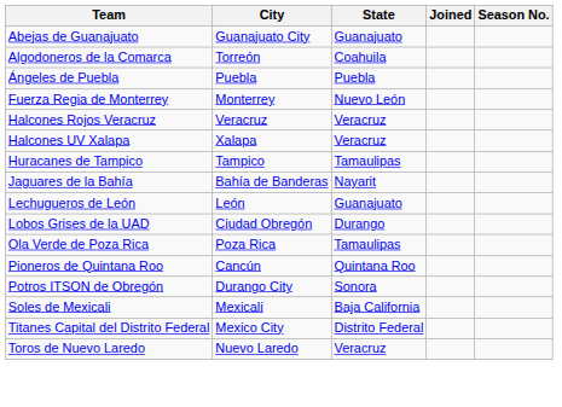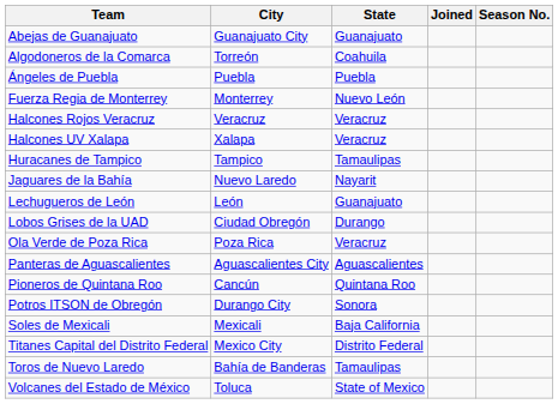 <table class="wikitable sortable">
 <tr>
 <th>Team</th>
 <th>City</th>
 <th>State</th>
 <th>Joined</th>
 <th>Season No.</th>
 </tr>
 <tr>
 <td><a href='#'>Abejas de Guanajuato</a></td>
 <td><a href='#'>Guanajuato City</a></td>
 <td><a href='#'>Guanajuato</a></td>
 <td></td>
 <td></td>
 </tr>
 <tr>
 <td><a href='#'>Algodoneros de la Comarca</a></td>
 <td><a href='#'>Torreón</a></td>
 <td><a href='#'>Coahuila</a></td>
 <td></td>
 <td></td>
 </tr>
 <tr>
 <td><a href='#'>Ángeles de Puebla</a></td>
 <td><a href='#'>Puebla</a></td>
 <td><a href='#'>Puebla</a></td>
 <td></td>
 <td></td>
 </tr>
 <tr>
 <td><a href='#'>Fuerza Regia de Monterrey</a></td>
 <td><a href='#'>Monterrey</a></td>
 <td><a href='#'>Nuevo León</a></td>
 <td></td>
 <td></td>
 </tr>
 <tr>
 <td><a href='#'>Halcones Rojos Veracruz</a></td>
 <td><a href='#'>Veracruz</a></td>
 <td><a href='#'>Veracruz</a></td>
 <td></td>
 <td></td>
 </tr>
 <tr>
 <td><a href='#'>Halcones UV Xalapa</a></td>
 <td><a href='#'>Xalapa</a></td>
 <td><a href='#'>Veracruz</a></td>
 <td></td>
 <td></td>
 </tr>
 <tr>
 <td><a href='#'>Huracanes de Tampico</a></td>
 <td><a href='#'>Tampico</a></td>
 <td><a href='#'>Tamaulipas</a></td>
 <td></td>
 <td></td>
 </tr>
 <tr>
 <td><a href='#'>Jaguares de la Bahía</a></td>
-<td><a href='#'>Bahía de Banderas</a></td>
+<td><a href='#'>Nuevo Laredo</a></td>
 <td><a href='#'>Nayarit</a></td>
 <td></td>
 <td></td>
 </tr>
 <tr>
 <td><a href='#'>Lechugueros de León</a></td>
 <td><a href='#'>León</a></td>
 <td><a href='#'>Guanajuato</a></td>
 <td></td>
 <td></td>
 </tr>
 <tr>
 <td><a href='#'>Lobos Grises de la UAD</a></td>
 <td><a href='#'>Ciudad Obregón</a></td>
 <td><a href='#'>Durango</a></td>
 <td></td>
 <td></td>
 </tr>
 <tr>
 <td><a href='#'>Ola Verde de Poza Rica</a></td>
 <td><a href='#'>Poza Rica</a></td>
-<td><a href='#'>Tamaulipas</a></td>
+<td><a href='#'>Veracruz</a></td>
+<td></td>
+<td></td>
+</tr>
+<tr>
+<td><a href='#'>Panteras de Aguascalientes</a></td>
+<td><a href='#'>Aguascalientes City</a></td>
+<td><a href='#'>Aguascalientes</a></td>
 <td></td>
 <td></td>
 </tr>
 <tr>
 <td><a href='#'>Pioneros de Quintana Roo</a></td>
 <td><a href='#'>Cancún</a></td>
 <td><a href='#'>Quintana Roo</a></td>
 <td></td>
 <td></td>
 </tr>
 <tr>
 <td><a href='#'>Potros ITSON de Obregón</a></td>
 <td><a href='#'>Durango City</a></td>
 <td><a href='#'>Sonora</a></td>
 <td></td>
 <td></td>
 </tr>
 <tr>
 <td><a href='#'>Soles de Mexicali</a></td>
 <td><a href='#'>Mexicali</a></td>
 <td><a href='#'>Baja California</a></td>
 <td></td>
 <td></td>
 </tr>
 <tr>
 <td><a href='#'>Titanes Capital del Distrito Federal</a></td>
 <td><a href='#'>Mexico City</a></td>
 <td><a href='#'>Distrito Federal</a></td>
 <td></td>
 <td></td>
 </tr>
 <tr>
 <td><a href='#'>Toros de Nuevo Laredo</a></td>
-<td><a href='#'>Nuevo Laredo</a></td>
-<td><a href='#'>Veracruz</a></td>
+<td><a href='#'>Bahía de Banderas</a></td>
+<td><a href='#'>Tamaulipas</a></td>
+<td></td>
+<td></td>
+</tr>
+<tr>
+<td><a href='#'>Volcanes del Estado de México</a></td>
+<td><a href='#'>Toluca</a></td>
+<td><a href='#'>State of Mexico</a></td>
 <td></td>
 <td></td>
 </tr>
 </table>
